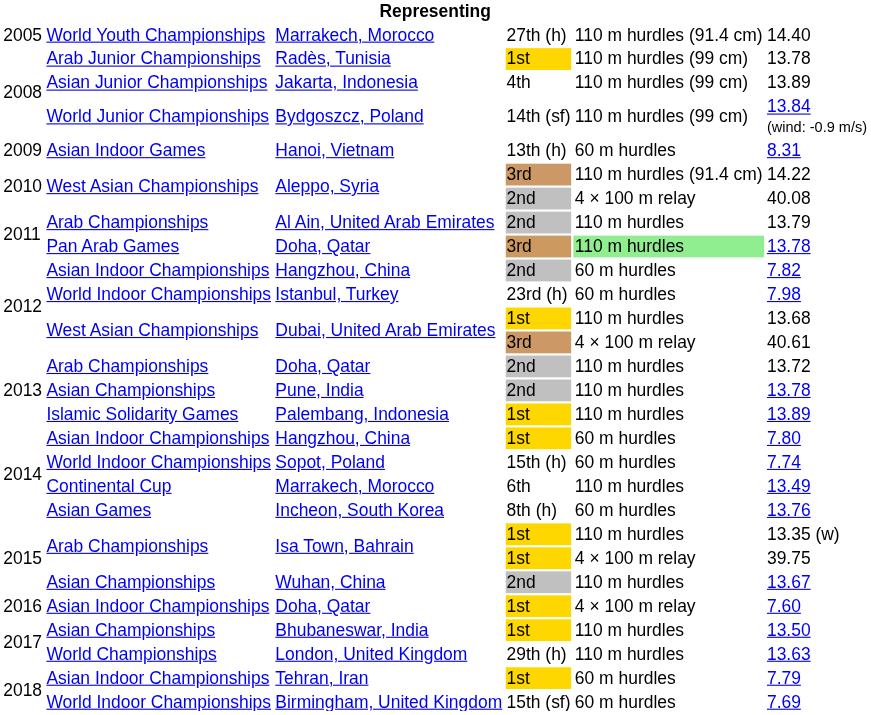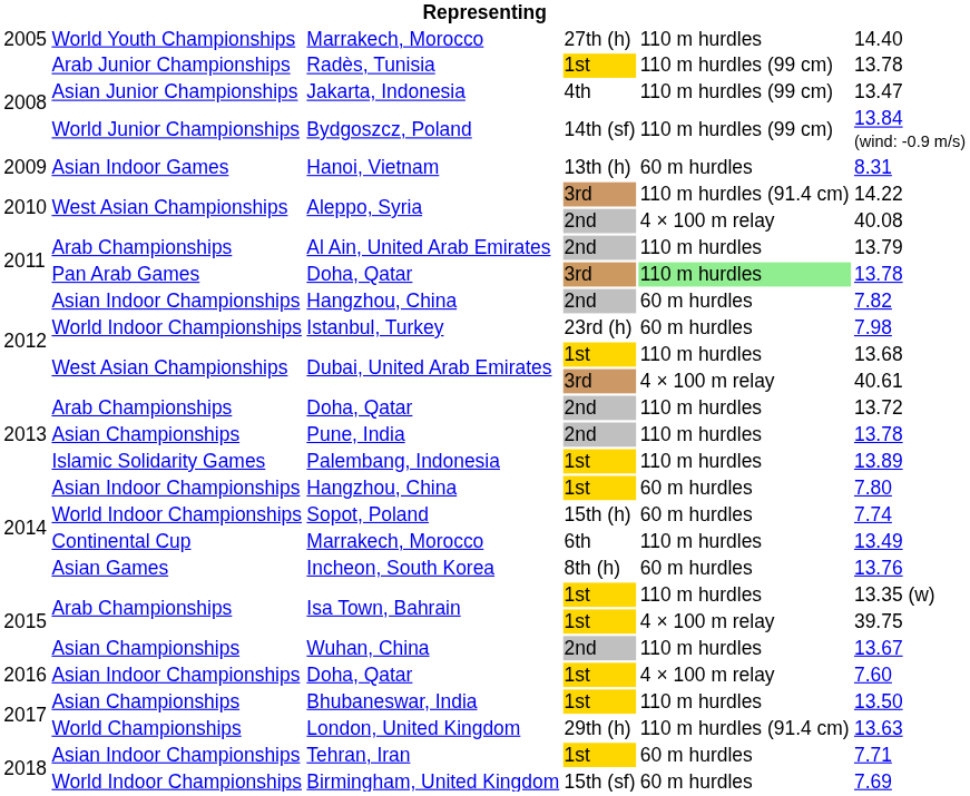 <table>
 <tr>
 <th colspan="6">Representing </th>
 </tr>
 <tr>
 <td>2005</td>
 <td><a href='#'>World Youth Championships</a></td>
 <td><a href='#'>Marrakech, Morocco</a></td>
 <td>27th (h)</td>
-<td>110 m hurdles (91.4 cm)</td>
+<td>110 m hurdles</td>
 <td>14.40</td>
 </tr>
 <tr>
 <td rowspan=3>2008</td>
 <td><a href='#'>Arab Junior Championships</a></td>
 <td><a href='#'>Radès, Tunisia</a></td>
 <td bgcolor=gold>1st</td>
 <td>110 m hurdles (99 cm)</td>
 <td>13.78</td>
 </tr>
 <tr>
 <td><a href='#'>Asian Junior Championships</a></td>
 <td><a href='#'>Jakarta, Indonesia</a></td>
 <td>4th</td>
 <td>110 m hurdles (99 cm)</td>
-<td>13.89</td>
+<td>13.47</td>
 </tr>
 <tr>
 <td><a href='#'>World Junior Championships</a></td>
 <td><a href='#'>Bydgoszcz, Poland</a></td>
 <td>14th (sf)</td>
 <td>110 m hurdles (99 cm)</td>
 <td><a href='#'>13.84</a><br><small>(wind: -0.9 m/s)</small></td>
 </tr>
 <tr>
 <td>2009</td>
 <td><a href='#'>Asian Indoor Games</a></td>
 <td><a href='#'>Hanoi, Vietnam</a></td>
 <td>13th (h)</td>
 <td>60 m hurdles</td>
 <td><a href='#'>8.31</a></td>
 </tr>
 <tr>
 <td rowspan=2>2010</td>
 <td rowspan=2><a href='#'>West Asian Championships</a></td>
 <td rowspan=2><a href='#'>Aleppo, Syria</a></td>
 <td bgcolor=cc9966>3rd</td>
 <td>110 m hurdles (91.4 cm)</td>
 <td>14.22</td>
 </tr>
 <tr>
 <td bgcolor=silver>2nd</td>
 <td>4 × 100 m relay</td>
 <td>40.08</td>
 </tr>
 <tr>
 <td rowspan=2>2011</td>
 <td><a href='#'>Arab Championships</a></td>
 <td><a href='#'>Al Ain, United Arab Emirates</a></td>
 <td bgcolor=silver>2nd</td>
 <td>110 m hurdles</td>
 <td>13.79</td>
 </tr>
 <tr>
 <td><a href='#'>Pan Arab Games</a></td>
 <td><a href='#'>Doha, Qatar</a></td>
 <td bgcolor=cc99966>3rd</td>
 <td style="background: lightgreen;">110 m hurdles</td>
 <td><a href='#'>13.78</a></td>
 </tr>
 <tr>
 <td rowspan=4>2012</td>
 <td><a href='#'>Asian Indoor Championships</a></td>
 <td><a href='#'>Hangzhou, China</a></td>
 <td bgcolor=silver>2nd</td>
 <td>60 m hurdles</td>
 <td><a href='#'>7.82</a></td>
 </tr>
 <tr>
 <td><a href='#'>World Indoor Championships</a></td>
 <td><a href='#'>Istanbul, Turkey</a></td>
 <td>23rd (h)</td>
 <td>60 m hurdles</td>
 <td><a href='#'>7.98</a></td>
 </tr>
 <tr>
 <td rowspan=2><a href='#'>West Asian Championships</a></td>
 <td rowspan=2><a href='#'>Dubai, United Arab Emirates</a></td>
 <td bgcolor=gold>1st</td>
 <td>110 m hurdles</td>
 <td>13.68</td>
 </tr>
 <tr>
 <td bgcolor=cc9966>3rd</td>
 <td>4 × 100 m relay</td>
 <td>40.61</td>
 </tr>
 <tr>
 <td rowspan=3>2013</td>
 <td><a href='#'>Arab Championships</a></td>
 <td><a href='#'>Doha, Qatar</a></td>
 <td bgcolor=silver>2nd</td>
 <td>110 m hurdles</td>
 <td>13.72</td>
 </tr>
 <tr>
 <td><a href='#'>Asian Championships</a></td>
 <td><a href='#'>Pune, India</a></td>
 <td bgcolor=silver>2nd</td>
 <td>110 m hurdles</td>
 <td><a href='#'>13.78</a></td>
 </tr>
 <tr>
 <td><a href='#'>Islamic Solidarity Games</a></td>
 <td><a href='#'>Palembang, Indonesia</a></td>
 <td bgcolor=gold>1st</td>
 <td>110 m hurdles</td>
 <td><a href='#'>13.89</a></td>
 </tr>
 <tr>
 <td rowspan=4>2014</td>
 <td><a href='#'>Asian Indoor Championships</a></td>
 <td><a href='#'>Hangzhou, China</a></td>
 <td bgcolor=gold>1st</td>
 <td>60 m hurdles</td>
 <td><a href='#'>7.80</a></td>
 </tr>
 <tr>
 <td><a href='#'>World Indoor Championships</a></td>
 <td><a href='#'>Sopot, Poland</a></td>
 <td>15th (h)</td>
 <td>60 m hurdles</td>
 <td><a href='#'>7.74</a></td>
 </tr>
 <tr>
 <td><a href='#'>Continental Cup</a></td>
 <td><a href='#'>Marrakech, Morocco</a></td>
 <td>6th</td>
 <td>110 m hurdles</td>
 <td><a href='#'>13.49</a></td>
 </tr>
 <tr>
 <td><a href='#'>Asian Games</a></td>
 <td><a href='#'>Incheon, South Korea</a></td>
 <td>8th (h)</td>
 <td>60 m hurdles</td>
 <td><a href='#'>13.76</a></td>
 </tr>
 <tr>
 <td rowspan=3>2015</td>
 <td rowspan=2><a href='#'>Arab Championships</a></td>
 <td rowspan=2><a href='#'>Isa Town, Bahrain</a></td>
 <td bgcolor=gold>1st</td>
 <td>110 m hurdles</td>
 <td>13.35 (w)</td>
 </tr>
 <tr>
 <td bgcolor=gold>1st</td>
 <td>4 × 100 m relay</td>
 <td>39.75</td>
 </tr>
 <tr>
 <td><a href='#'>Asian Championships</a></td>
 <td><a href='#'>Wuhan, China</a></td>
 <td bgcolor=silver>2nd</td>
 <td>110 m hurdles</td>
 <td><a href='#'>13.67</a></td>
 </tr>
 <tr>
 <td>2016</td>
 <td><a href='#'>Asian Indoor Championships</a></td>
 <td><a href='#'>Doha, Qatar</a></td>
 <td bgcolor=gold>1st</td>
 <td>4 × 100 m relay</td>
 <td><a href='#'>7.60</a></td>
 </tr>
 <tr>
 <td rowspan=2>2017</td>
 <td><a href='#'>Asian Championships</a></td>
 <td><a href='#'>Bhubaneswar, India</a></td>
 <td bgcolor=gold>1st</td>
 <td>110 m hurdles</td>
 <td><a href='#'>13.50</a></td>
 </tr>
 <tr>
 <td><a href='#'>World Championships</a></td>
 <td><a href='#'>London, United Kingdom</a></td>
 <td>29th (h)</td>
-<td>110 m hurdles</td>
+<td>110 m hurdles (91.4 cm)</td>
 <td><a href='#'>13.63</a></td>
 </tr>
 <tr>
 <td rowspan=2>2018</td>
 <td><a href='#'>Asian Indoor Championships</a></td>
 <td><a href='#'>Tehran, Iran</a></td>
 <td bgcolor=gold>1st</td>
 <td>60 m hurdles</td>
-<td><a href='#'>7.79</a></td>
+<td><a href='#'>7.71</a></td>
 </tr>
 <tr>
 <td><a href='#'>World Indoor Championships</a></td>
 <td><a href='#'>Birmingham, United Kingdom</a></td>
 <td>15th (sf)</td>
 <td>60 m hurdles</td>
 <td><a href='#'>7.69</a></td>
 </tr>
 </table>
